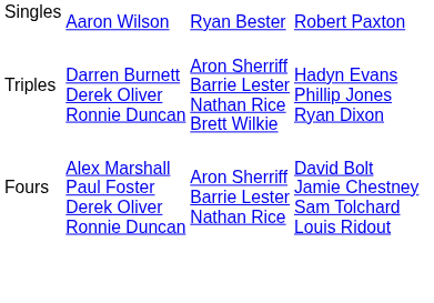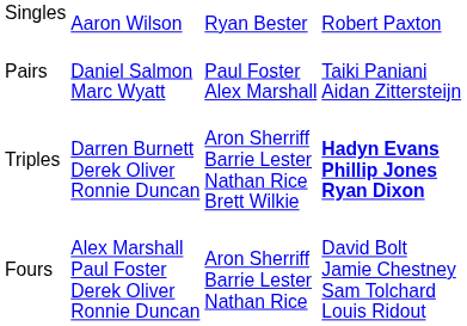 <table>
 <tr>
 <td>Singles<br></td>
 <td><br><a href='#'>Aaron Wilson</a></td>
 <td><br><a href='#'>Ryan Bester</a></td>
 <td><br><a href='#'>Robert Paxton</a></td>
 </tr>
 <tr>
+<td>Pairs<br></td>
+<td><br><a href='#'>Daniel Salmon</a><br><a href='#'>Marc Wyatt</a></td>
+<td><br><a href='#'>Paul Foster</a><br><a href='#'>Alex Marshall</a></td>
+<td><br><a href='#'>Taiki Paniani</a><br><a href='#'>Aidan Zittersteijn</a></td>
+</tr>
+<tr>
 <td>Triples<br></td>
 <td><br><a href='#'>Darren Burnett</a><br><a href='#'>Derek Oliver</a><br><a href='#'>Ronnie Duncan</a></td>
 <td><br> <a href='#'>Aron Sherriff</a><br><a href='#'>Barrie Lester</a><br><a href='#'>Nathan Rice</a><br><a href='#'>Brett Wilkie</a></td>
-<td><br><a href='#'>Hadyn Evans</a><br><a href='#'>Phillip Jones</a><br><a href='#'>Ryan Dixon</a></td>
+<td><strong><br><a href='#'>Hadyn Evans</a><br><a href='#'>Phillip Jones</a><br><a href='#'>Ryan Dixon</a></strong></td>
 </tr>
 <tr>
 <td>Fours<br></td>
 <td><br><a href='#'>Alex Marshall</a><br><a href='#'>Paul Foster</a><br><a href='#'>Derek Oliver</a><br><a href='#'>Ronnie Duncan</a></td>
 <td><br> <a href='#'>Aron Sherriff</a><br><a href='#'>Barrie Lester</a><br><a href='#'>Nathan Rice</a></td>
 <td><br> <a href='#'>David Bolt</a><br><a href='#'>Jamie Chestney</a><br><a href='#'>Sam Tolchard</a><br><a href='#'>Louis Ridout</a></td>
 </tr>
 </table>
